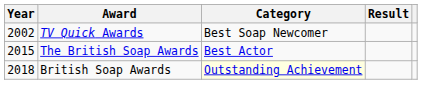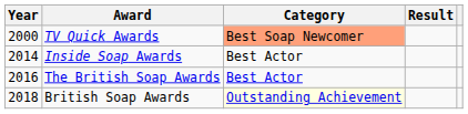 <table class="wikitable sortable">
 <tr>
 <th>Year</th>
 <th>Award</th>
 <th>Category</th>
 <th>Result</th>
 <th scope=col class=unsortable></th>
 </tr>
 <tr>
-<td>2002</td>
+<td>2000</td>
 <td><a href='#'><em>TV Quick</em> Awards</a></td>
-<td>Best Soap Newcomer</td>
+<td style="background: lightsalmon;">Best Soap Newcomer</td>
 <td></td>
 <td align="center"></td>
 </tr>
 <tr>
-<td>2015</td>
+<td>2014</td>
+<td><a href='#'><em>Inside Soap</em> Awards</a></td>
+<td>Best Actor</td>
+<td></td>
+<td align="center"></td>
+</tr>
+<tr>
+<td>2016</td>
 <td><a href='#'>The British Soap Awards</a></td>
 <td><a href='#'>Best Actor</a></td>
 <td></td>
 <td align="center"></td>
 </tr>
 <tr>
 <td>2018</td>
 <td>British Soap Awards</td>
 <td style="background: lightyellow;"><a href='#'>Outstanding Achievement</a></td>
 <td></td>
 <td style= "text-align: center;"></td>
 </tr>
 </table>
